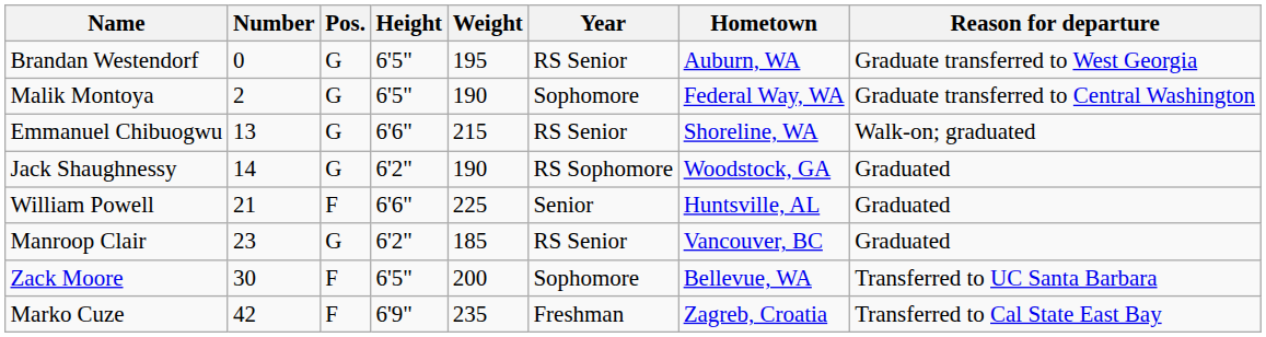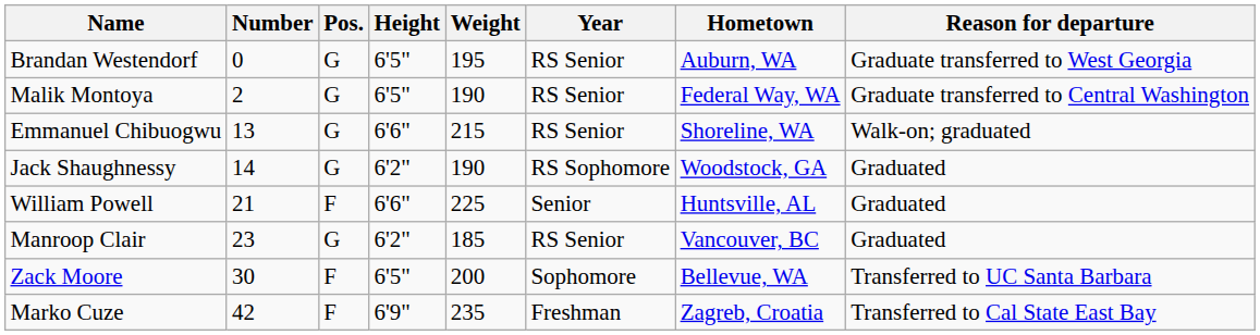 <table class="wikitable sortable" border="1">
 <tr>
 <th>Name</th>
 <th>Number</th>
 <th>Pos.</th>
 <th>Height</th>
 <th>Weight</th>
 <th>Year</th>
 <th>Hometown</th>
 <th class="unsortable">Reason for departure</th>
 </tr>
 <tr>
 <td>Brandan Westendorf</td>
 <td>0</td>
 <td>G</td>
 <td>6'5"</td>
 <td>195</td>
 <td>RS Senior</td>
 <td><a href='#'>Auburn, WA</a></td>
 <td>Graduate transferred to <a href='#'>West Georgia</a></td>
 </tr>
 <tr>
 <td>Malik Montoya</td>
 <td>2</td>
 <td>G</td>
 <td>6'5"</td>
 <td>190</td>
-<td>Sophomore</td>
+<td>RS Senior</td>
 <td><a href='#'>Federal Way, WA</a></td>
 <td>Graduate transferred to <a href='#'>Central Washington</a></td>
 </tr>
 <tr>
 <td>Emmanuel Chibuogwu</td>
 <td>13</td>
 <td>G</td>
 <td>6'6"</td>
 <td>215</td>
 <td>RS Senior</td>
 <td><a href='#'>Shoreline, WA</a></td>
 <td>Walk-on; graduated</td>
 </tr>
 <tr>
 <td>Jack Shaughnessy</td>
 <td>14</td>
 <td>G</td>
 <td>6'2"</td>
 <td>190</td>
 <td>RS Sophomore</td>
 <td><a href='#'>Woodstock, GA</a></td>
 <td>Graduated</td>
 </tr>
 <tr>
 <td>William Powell</td>
 <td>21</td>
 <td>F</td>
 <td>6'6"</td>
 <td>225</td>
 <td>Senior</td>
 <td><a href='#'>Huntsville, AL</a></td>
 <td>Graduated</td>
 </tr>
 <tr>
 <td>Manroop Clair</td>
 <td>23</td>
 <td>G</td>
 <td>6'2"</td>
 <td>185</td>
 <td>RS Senior</td>
 <td><a href='#'>Vancouver, BC</a></td>
 <td>Graduated</td>
 </tr>
 <tr>
 <td><a href='#'>Zack Moore</a></td>
 <td>30</td>
 <td>F</td>
 <td>6'5"</td>
 <td>200</td>
 <td>Sophomore</td>
 <td><a href='#'>Bellevue, WA</a></td>
 <td>Transferred to <a href='#'>UC Santa Barbara</a></td>
 </tr>
 <tr>
 <td>Marko Cuze</td>
 <td>42</td>
 <td>F</td>
 <td>6'9"</td>
 <td>235</td>
 <td>Freshman</td>
 <td><a href='#'>Zagreb, Croatia</a></td>
 <td>Transferred to <a href='#'>Cal State East Bay</a></td>
 </tr>
 </table>
